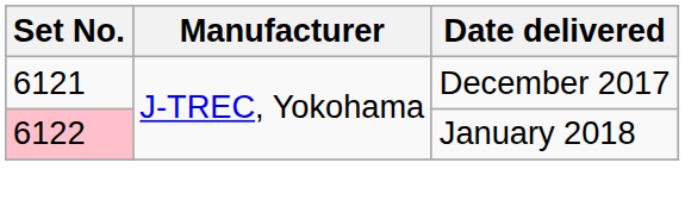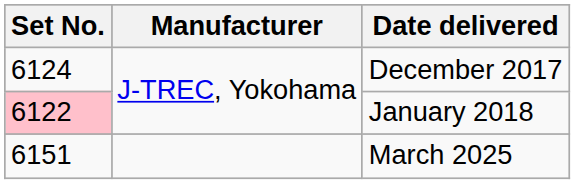 <table class="wikitable">
 <tr>
 <th>Set No.</th>
 <th>Manufacturer</th>
 <th>Date delivered</th>
 </tr>
 <tr>
-<td>6121</td>
+<td>6124</td>
 <td rowspan="2"><a href='#'>J-TREC</a>, Yokohama</td>
 <td>December 2017</td>
 </tr>
 <tr>
 <td style="background: pink;">6122</td>
 <td>January 2018</td>
 </tr>
+<tr>
+<td>6151</td>
+<td></td>
+<td>March 2025</td>
+</tr>
 </table>
